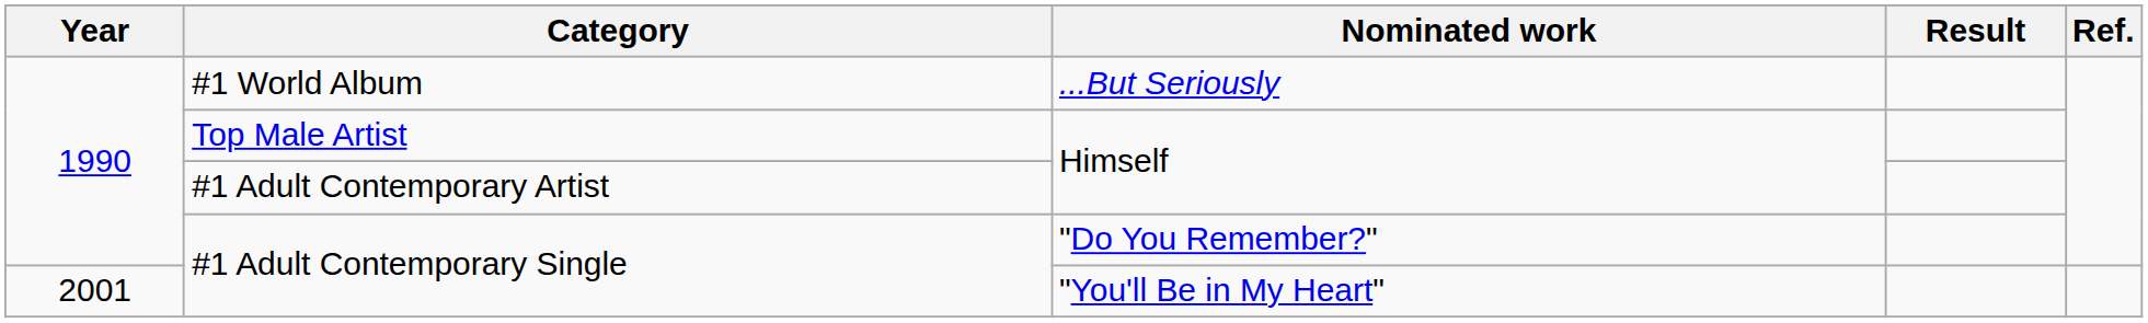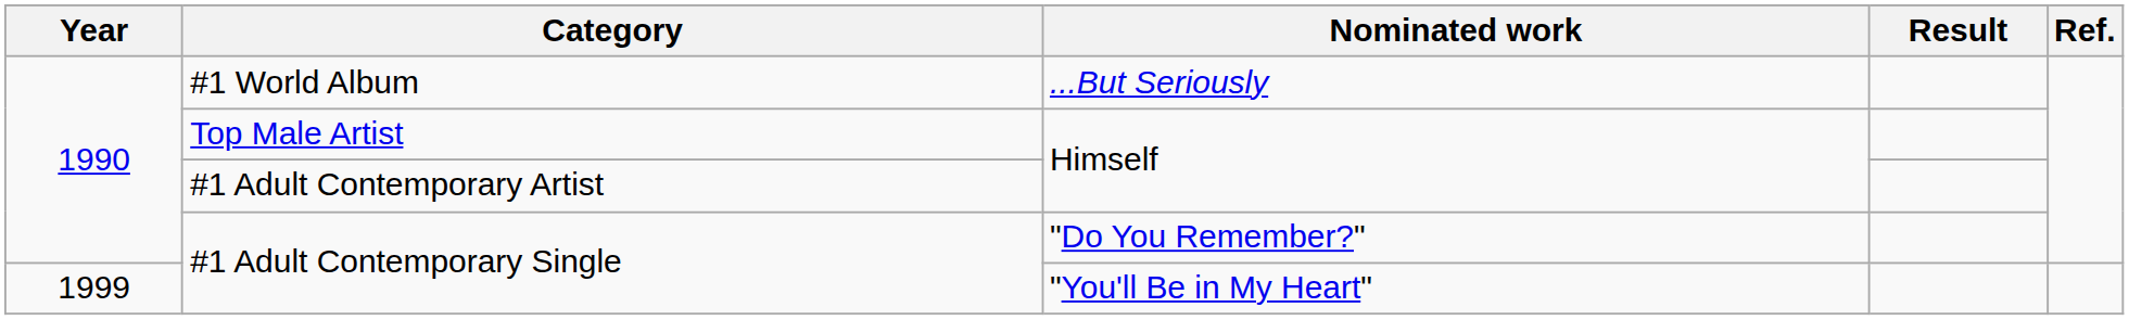 <table class=wikitable>
 <tr>
 <th scope="col" style="width:5em;">Year</th>
 <th scope="col" style="width:26em;">Category</th>
 <th scope="col" style="width:25em;">Nominated work</th>
 <th scope="col" style="width:5em;">Result</th>
 <th>Ref.</th>
 </tr>
 <tr>
 <td style="text-align:center;", rowspan="4"><a href='#'>1990</a></td>
 <td>#1 World Album</td>
 <td><em><a href='#'>...But Seriously</a></em></td>
 <td></td>
 <td rowspan="4"></td>
 </tr>
 <tr>
 <td><a href='#'>Top Male Artist</a></td>
 <td rowspan="2">Himself</td>
 <td></td>
 </tr>
 <tr>
 <td>#1 Adult Contemporary Artist</td>
 <td></td>
 </tr>
 <tr>
 <td rowspan="2">#1 Adult Contemporary Single</td>
 <td>"<a href='#'>Do You Remember?</a>"</td>
 <td></td>
 </tr>
 <tr>
-<td style="text-align:center;">2001</td>
+<td style="text-align:center;">1999</td>
 <td>"<a href='#'>You'll Be in My Heart</a>"</td>
 <td></td>
 <td></td>
 </tr>
 </table>
